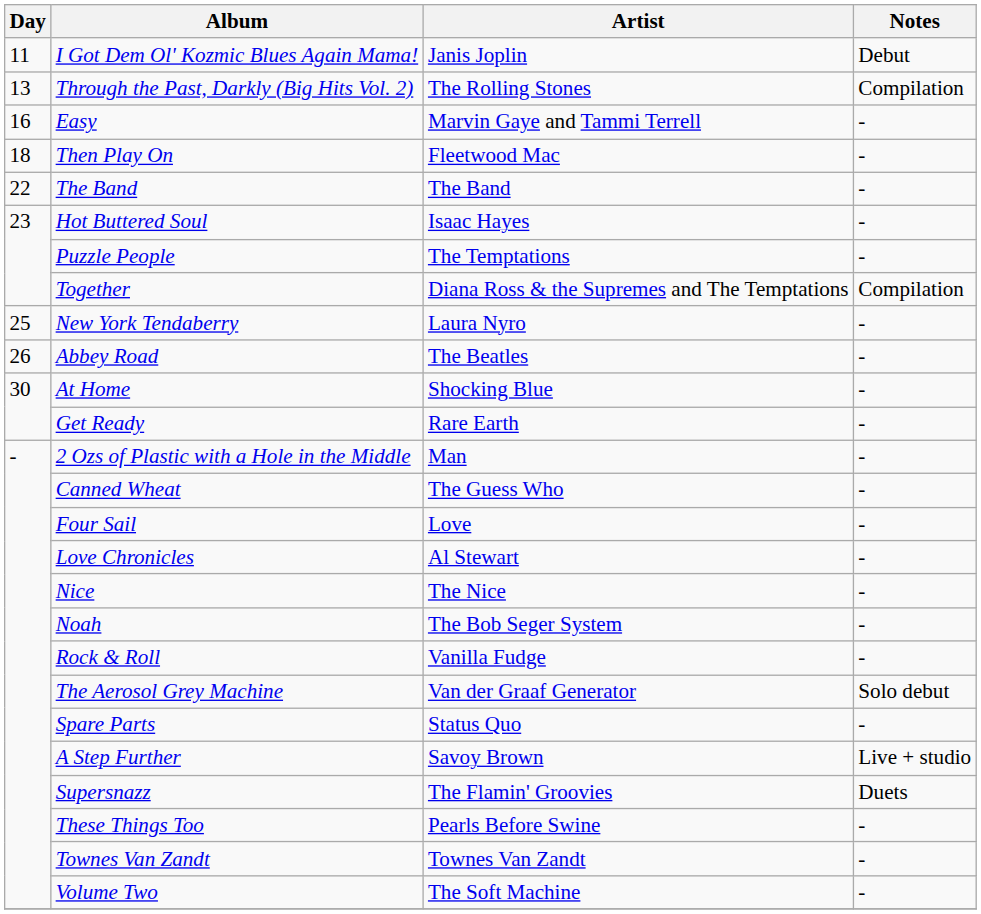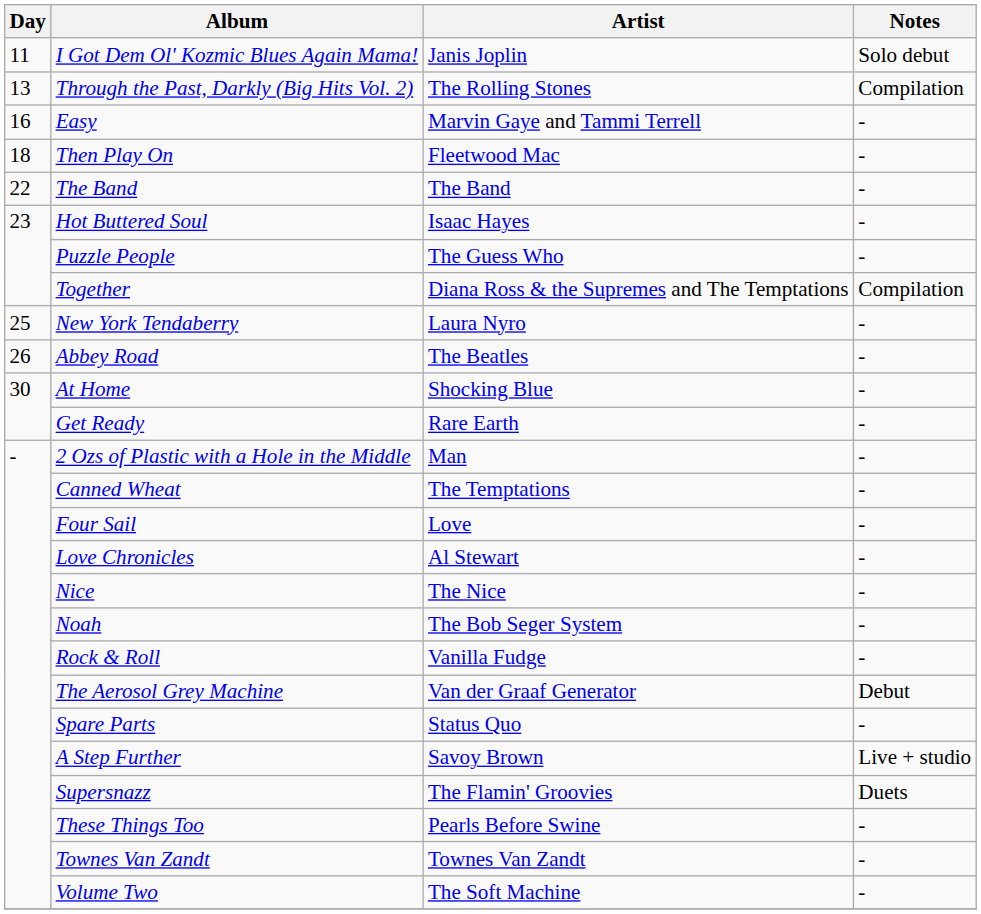 <table class="wikitable">
 <tr>
 <th>Day</th>
 <th>Album</th>
 <th>Artist</th>
 <th>Notes</th>
 </tr>
 <tr>
 <td style="vertical-align:top;">11</td>
 <td><em><a href='#'>I Got Dem Ol' Kozmic Blues Again Mama!</a></em></td>
 <td><a href='#'>Janis Joplin</a></td>
-<td>Debut</td>
+<td>Solo debut</td>
 </tr>
 <tr>
 <td style="vertical-align:top;">13</td>
 <td><em><a href='#'>Through the Past, Darkly (Big Hits Vol. 2)</a></em></td>
 <td><a href='#'>The Rolling Stones</a></td>
 <td>Compilation</td>
 </tr>
 <tr>
 <td style="vertical-align:top;">16</td>
 <td><em><a href='#'>Easy</a></em></td>
 <td><a href='#'>Marvin Gaye</a> and <a href='#'>Tammi Terrell</a></td>
 <td>-</td>
 </tr>
 <tr>
 <td style="vertical-align:top;">18</td>
 <td><em><a href='#'>Then Play On</a></em></td>
 <td><a href='#'>Fleetwood Mac</a></td>
 <td>-</td>
 </tr>
 <tr>
 <td style="vertical-align:top;">22</td>
 <td><em><a href='#'>The Band</a></em></td>
 <td><a href='#'>The Band</a></td>
 <td>-</td>
 </tr>
 <tr>
 <td rowspan="3" style="vertical-align:top;">23</td>
 <td><em><a href='#'>Hot Buttered Soul</a></em></td>
 <td><a href='#'>Isaac Hayes</a></td>
 <td>-</td>
 </tr>
 <tr>
 <td><em><a href='#'>Puzzle People</a></em></td>
-<td><a href='#'>The Temptations</a></td>
+<td><a href='#'>The Guess Who</a></td>
 <td>-</td>
 </tr>
 <tr>
 <td><em><a href='#'>Together</a></em></td>
 <td><a href='#'>Diana Ross & the Supremes</a> and The Temptations</td>
 <td>Compilation</td>
 </tr>
 <tr>
 <td style="vertical-align:top;">25</td>
 <td><em><a href='#'>New York Tendaberry</a></em></td>
 <td><a href='#'>Laura Nyro</a></td>
 <td>-</td>
 </tr>
 <tr>
 <td style="vertical-align:top;">26</td>
 <td><em><a href='#'>Abbey Road</a></em></td>
 <td><a href='#'>The Beatles</a></td>
 <td>-</td>
 </tr>
 <tr>
 <td rowspan="2" style="vertical-align:top;">30</td>
 <td><em><a href='#'>At Home</a></em></td>
 <td><a href='#'>Shocking Blue</a></td>
 <td>-</td>
 </tr>
 <tr>
 <td><em><a href='#'>Get Ready</a></em></td>
 <td><a href='#'>Rare Earth</a></td>
 <td>-</td>
 </tr>
 <tr>
 <td rowspan="14" style="vertical-align:top;">-</td>
 <td><em><a href='#'>2 Ozs of Plastic with a Hole in the Middle</a></em></td>
 <td><a href='#'>Man</a></td>
 <td>-</td>
 </tr>
 <tr>
 <td><em><a href='#'>Canned Wheat</a></em></td>
-<td><a href='#'>The Guess Who</a></td>
+<td><a href='#'>The Temptations</a></td>
 <td>-</td>
 </tr>
 <tr>
 <td><em><a href='#'>Four Sail</a></em></td>
 <td><a href='#'>Love</a></td>
 <td>-</td>
 </tr>
 <tr>
 <td><em><a href='#'>Love Chronicles</a></em></td>
 <td><a href='#'>Al Stewart</a></td>
 <td>-</td>
 </tr>
 <tr>
 <td><em><a href='#'>Nice</a></em></td>
 <td><a href='#'>The Nice</a></td>
 <td>-</td>
 </tr>
 <tr>
 <td><em><a href='#'>Noah</a></em></td>
 <td><a href='#'>The Bob Seger System</a></td>
 <td>-</td>
 </tr>
 <tr>
 <td><em><a href='#'>Rock & Roll</a></em></td>
 <td><a href='#'>Vanilla Fudge</a></td>
 <td>-</td>
 </tr>
 <tr>
 <td><em><a href='#'>The Aerosol Grey Machine</a></em></td>
 <td><a href='#'>Van der Graaf Generator</a></td>
-<td>Solo debut</td>
+<td>Debut</td>
 </tr>
 <tr>
 <td><em><a href='#'>Spare Parts</a></em></td>
 <td><a href='#'>Status Quo</a></td>
 <td>-</td>
 </tr>
 <tr>
 <td><em><a href='#'>A Step Further</a></em></td>
 <td><a href='#'>Savoy Brown</a></td>
 <td>Live + studio</td>
 </tr>
 <tr>
 <td><em><a href='#'>Supersnazz</a></em></td>
 <td><a href='#'>The Flamin' Groovies</a></td>
 <td>Duets</td>
 </tr>
 <tr>
 <td><em><a href='#'>These Things Too</a></em></td>
 <td><a href='#'>Pearls Before Swine</a></td>
 <td>-</td>
 </tr>
 <tr>
 <td><em><a href='#'>Townes Van Zandt</a></em></td>
 <td><a href='#'>Townes Van Zandt</a></td>
 <td>-</td>
 </tr>
 <tr>
 <td><em><a href='#'>Volume Two</a></em></td>
 <td><a href='#'>The Soft Machine</a></td>
 <td>-</td>
 </tr>
 <tr>
 </tr>
 </table>
